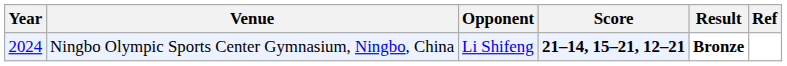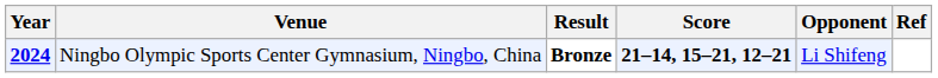 <table class="sortable wikitable" style="font-size: 90%;">
 <tr>
 <th>Year</th>
 <th>Venue</th>
+<th>Result</th>
+<th>Score</th>
 <th>Opponent</th>
-<th>Score</th>
-<th>Result</th>
 <th>Ref</th>
 </tr>
 <tr style="background:#ECF2FF">
-<td align="center"><a href='#'>2024</a></td>
+<td align="center"><strong><a href='#'>2024</a></strong></td>
 <td align="left">Ningbo Olympic Sports Center Gymnasium, <a href='#'>Ningbo</a>, China</td>
+<td style="text-align:left; background:white"> <strong>Bronze</strong></td>
+<td align="left"><strong>21–14, 15–21, 12–21</strong></td>
 <td align="left"> <a href='#'>Li Shifeng</a></td>
-<td align="left"><strong>21–14, 15–21, 12–21</strong></td>
-<td style="text-align:left; background:white"> <strong>Bronze</strong></td>
 <td style="text-align:center; background:white"></td>
 </tr>
 </table>
